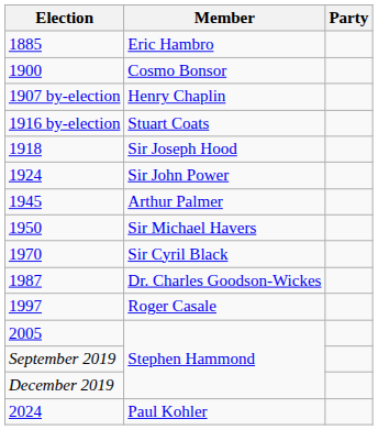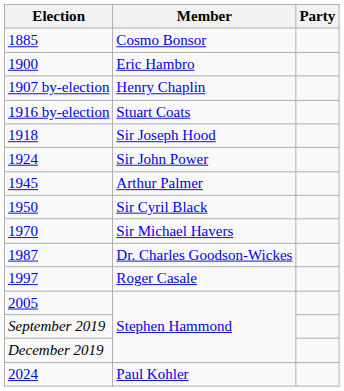 <table class="wikitable">
 <tr>
 <th>Election</th>
 <th>Member</th>
 <th colspan="2">Party</th>
 </tr>
 <tr>
 <td><a href='#'>1885</a></td>
-<td><a href='#'>Eric Hambro</a></td>
+<td><a href='#'>Cosmo Bonsor</a></td>
 <td></td>
 </tr>
 <tr>
 <td><a href='#'>1900</a></td>
-<td><a href='#'>Cosmo Bonsor</a></td>
+<td><a href='#'>Eric Hambro</a></td>
 <td></td>
 </tr>
 <tr>
 <td><a href='#'>1907 by-election</a></td>
 <td><a href='#'>Henry Chaplin</a></td>
 <td></td>
 </tr>
 <tr>
 <td><a href='#'>1916 by-election</a></td>
 <td><a href='#'>Stuart Coats</a></td>
 <td></td>
 </tr>
 <tr>
 <td><a href='#'>1918</a></td>
 <td><a href='#'>Sir Joseph Hood</a></td>
 <td></td>
 </tr>
 <tr>
 <td><a href='#'>1924</a></td>
 <td><a href='#'>Sir John Power</a></td>
 <td></td>
 </tr>
 <tr>
 <td><a href='#'>1945</a></td>
 <td><a href='#'>Arthur Palmer</a></td>
 <td></td>
 </tr>
 <tr>
 <td><a href='#'>1950</a></td>
-<td><a href='#'>Sir Michael Havers</a></td>
+<td><a href='#'>Sir Cyril Black</a></td>
 <td></td>
 </tr>
 <tr>
 <td><a href='#'>1970</a></td>
-<td><a href='#'>Sir Cyril Black</a></td>
+<td><a href='#'>Sir Michael Havers</a></td>
 <td></td>
 </tr>
 <tr>
 <td><a href='#'>1987</a></td>
 <td><a href='#'>Dr. Charles Goodson-Wickes</a></td>
 <td></td>
 </tr>
 <tr>
 <td><a href='#'>1997</a></td>
 <td><a href='#'>Roger Casale</a></td>
 <td></td>
 </tr>
 <tr>
 <td><a href='#'>2005</a></td>
 <td rowspan="3"><a href='#'>Stephen Hammond</a></td>
 <td></td>
 </tr>
 <tr>
 <td><em>September 2019</em></td>
 <td></td>
 </tr>
 <tr>
 <td><em>December 2019</em></td>
 <td></td>
 </tr>
 <tr>
 <td><a href='#'>2024</a></td>
 <td><a href='#'>Paul Kohler</a></td>
 <td></td>
 </tr>
 </table>
